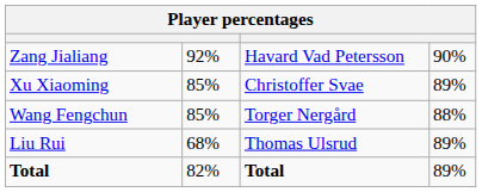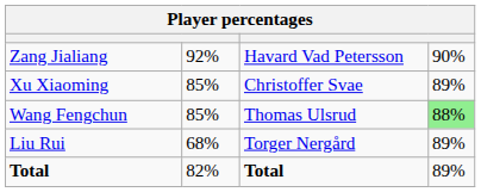 <table class="wikitable">
 <tr>
 <th colspan=4 width=400>Player percentages</th>
 </tr>
 <tr>
 <th colspan=2 width=200></th>
 <th colspan=2 width=200></th>
 </tr>
 <tr>
 <td><a href='#'>Zang Jialiang</a></td>
 <td>92%</td>
 <td><a href='#'>Havard Vad Petersson</a></td>
 <td>90%</td>
 </tr>
 <tr>
 <td><a href='#'>Xu Xiaoming</a></td>
 <td>85%</td>
 <td><a href='#'>Christoffer Svae</a></td>
 <td>89%</td>
 </tr>
 <tr>
 <td><a href='#'>Wang Fengchun</a></td>
 <td>85%</td>
-<td><a href='#'>Torger Nergård</a></td>
-<td>88%</td>
+<td><a href='#'>Thomas Ulsrud</a></td>
+<td style="background: lightgreen;">88%</td>
 </tr>
 <tr>
 <td><a href='#'>Liu Rui</a></td>
 <td>68%</td>
-<td><a href='#'>Thomas Ulsrud</a></td>
+<td><a href='#'>Torger Nergård</a></td>
 <td>89%</td>
 </tr>
 <tr>
 <td><strong>Total</strong></td>
 <td>82%</td>
 <td><strong>Total</strong></td>
 <td>89%</td>
 </tr>
 </table>
